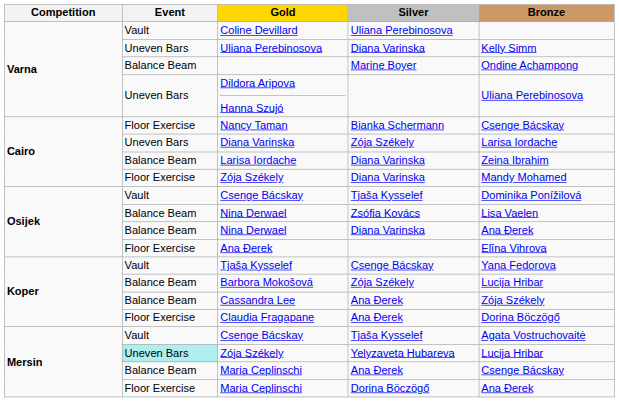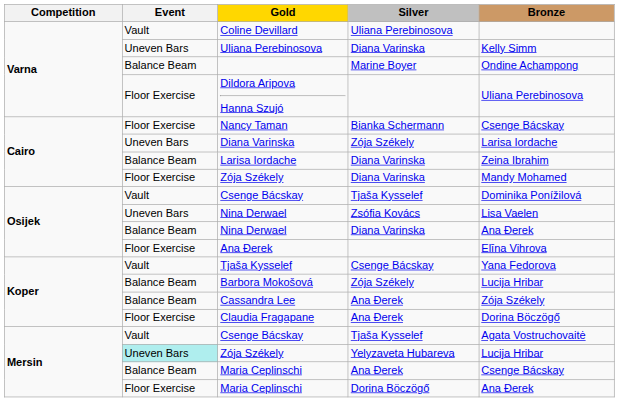 <table class="wikitable" style="width:70%;">
 <tr>
 <th style="text-align:center; width:5%;">Competition</th>
 <th style="text-align:center; width:5%;">Event</th>
 <td style="text-align:center; width:6%; background:gold;"><strong>Gold</strong></td>
 <td style="text-align:center; width:6%; background:silver;"><strong>Silver</strong></td>
 <td style="text-align:center; width:6%; background:#c96;"><strong>Bronze</strong></td>
 </tr>
 <tr>
 <td rowspan="4"><strong>Varna</strong></td>
 <td>Vault</td>
 <td> <a href='#'>Coline Devillard</a></td>
 <td> <a href='#'>Uliana Perebinosova</a></td>
 <td></td>
 </tr>
 <tr>
 <td>Uneven Bars</td>
 <td> <a href='#'>Uliana Perebinosova</a></td>
 <td> <a href='#'>Diana Varinska</a></td>
 <td> <a href='#'>Kelly Simm</a></td>
 </tr>
 <tr>
 <td>Balance Beam</td>
 <td></td>
 <td> <a href='#'>Marine Boyer</a></td>
 <td> <a href='#'>Ondine Achampong</a></td>
 </tr>
 <tr>
-<td>Uneven Bars</td>
+<td> Floor Exercise </td>
 <td> <a href='#'>Dildora Aripova</a><hr> <a href='#'>Hanna Szujó</a></td>
 <td></td>
 <td> <a href='#'>Uliana Perebinosova</a></td>
 </tr>
 <tr>
 <td rowspan="4"><strong>Cairo</strong></td>
 <td> Floor Exercise </td>
 <td> <a href='#'>Nancy Taman</a></td>
 <td> <a href='#'>Bianka Schermann</a></td>
 <td> <a href='#'>Csenge Bácskay</a></td>
 </tr>
 <tr>
 <td>Uneven Bars</td>
 <td> <a href='#'>Diana Varinska</a></td>
 <td> <a href='#'>Zója Székely</a></td>
 <td> <a href='#'>Larisa Iordache</a></td>
 </tr>
 <tr>
 <td>Balance Beam</td>
 <td> <a href='#'>Larisa Iordache</a></td>
 <td> <a href='#'>Diana Varinska</a></td>
 <td> <a href='#'>Zeina Ibrahim</a></td>
 </tr>
 <tr>
 <td> Floor Exercise </td>
 <td> <a href='#'>Zója Székely</a></td>
 <td> <a href='#'>Diana Varinska</a></td>
 <td> <a href='#'>Mandy Mohamed</a></td>
 </tr>
 <tr>
 <td rowspan="4"><strong>Osijek</strong></td>
 <td>Vault</td>
 <td> <a href='#'>Csenge Bácskay</a></td>
 <td> <a href='#'>Tjaša Kysselef</a></td>
 <td> <a href='#'>Dominika Ponížilová</a></td>
 </tr>
 <tr>
-<td>Balance Beam</td>
+<td>Uneven Bars</td>
 <td> <a href='#'>Nina Derwael</a></td>
 <td> <a href='#'>Zsófia Kovács</a></td>
 <td> <a href='#'>Lisa Vaelen</a></td>
 </tr>
 <tr>
 <td>Balance Beam</td>
 <td> <a href='#'>Nina Derwael</a></td>
 <td> <a href='#'>Diana Varinska</a></td>
 <td> <a href='#'>Ana Đerek</a></td>
 </tr>
 <tr>
 <td> Floor Exercise </td>
 <td> <a href='#'>Ana Đerek</a></td>
 <td></td>
 <td> <a href='#'>Elīna Vihrova</a></td>
 </tr>
 <tr>
 <td rowspan="4"><strong>Koper</strong></td>
 <td>Vault</td>
 <td> <a href='#'>Tjaša Kysselef</a></td>
 <td> <a href='#'>Csenge Bácskay</a></td>
 <td> <a href='#'>Yana Fedorova</a></td>
 </tr>
 <tr>
 <td>Balance Beam</td>
 <td> <a href='#'>Barbora Mokošová</a></td>
 <td> <a href='#'>Zója Székely</a></td>
 <td> <a href='#'>Lucija Hribar</a></td>
 </tr>
 <tr>
 <td>Balance Beam</td>
 <td> <a href='#'>Cassandra Lee</a></td>
 <td> <a href='#'>Ana Đerek</a></td>
 <td> <a href='#'>Zója Székely</a></td>
 </tr>
 <tr>
 <td> Floor Exercise </td>
 <td> <a href='#'>Claudia Fragapane</a></td>
 <td> <a href='#'>Ana Đerek</a></td>
 <td> <a href='#'>Dorina Böczögő</a></td>
 </tr>
 <tr>
 <td rowspan="4"><strong>Mersin</strong></td>
 <td>Vault</td>
 <td> <a href='#'>Csenge Bácskay</a></td>
 <td> <a href='#'>Tjaša Kysselef</a></td>
 <td> <a href='#'>Agata Vostruchovaitė</a></td>
 </tr>
 <tr>
 <td style="background: paleturquoise;">Uneven Bars</td>
 <td> <a href='#'>Zója Székely</a></td>
 <td> <a href='#'>Yelyzaveta Hubareva</a></td>
 <td> <a href='#'>Lucija Hribar</a></td>
 </tr>
 <tr>
 <td>Balance Beam</td>
 <td> <a href='#'>Maria Ceplinschi</a></td>
 <td> <a href='#'>Ana Đerek</a></td>
 <td> <a href='#'>Csenge Bácskay</a></td>
 </tr>
 <tr>
 <td> Floor Exercise </td>
 <td> <a href='#'>Maria Ceplinschi</a></td>
 <td> <a href='#'>Dorina Böczögő</a></td>
 <td> <a href='#'>Ana Đerek</a></td>
 </tr>
 </table>
